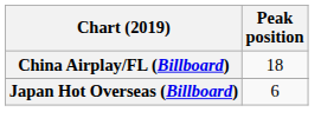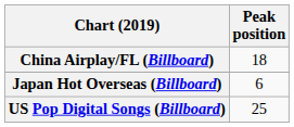 <table class="wikitable sortable plainrowheaders" style="text-align:center">
 <tr>
 <th scope="col">Chart (2019)</th>
 <th scope="col">Peak<br>position</th>
 </tr>
 <tr>
 <th scope="row">China Airplay/FL (<em><a href='#'>Billboard</a></em>)</th>
 <td>18</td>
 </tr>
 <tr>
 </tr>
 <tr>
 <th scope="row">Japan Hot Overseas (<em><a href='#'>Billboard</a></em>)</th>
 <td>6</td>
 </tr>
+<tr>
+<th scope="row">US <a href='#'>Pop Digital Songs</a> (<em><a href='#'>Billboard</a></em>)</th>
+<td>25</td>
+</tr>
 </table>
